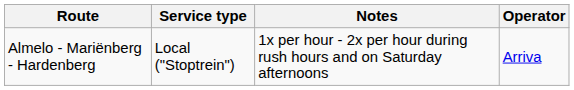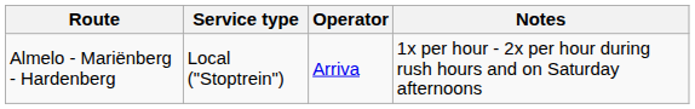 <table class="wikitable">
 <tr>
 <th>Route</th>
 <th>Service type</th>
+<th>Operator</th>
 <th>Notes</th>
-<th>Operator</th>
 </tr>
 <tr>
 <td>Almelo - Mariënberg - Hardenberg</td>
 <td>Local ("Stoptrein")</td>
+<td><a href='#'>Arriva</a></td>
 <td>1x per hour - 2x per hour during rush hours and on Saturday afternoons</td>
-<td><a href='#'>Arriva</a></td>
 </tr>
 </table>
